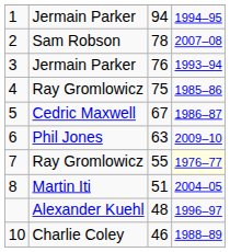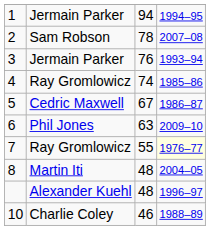 <table class="wikitable">
 <tr>
 </tr>
 <tr>
 <td>1</td>
 <td>Jermain Parker</td>
 <td>94</td>
 <td style="font-size:80%;"><a href='#'>1994–95</a></td>
 </tr>
 <tr>
 <td>2</td>
 <td>Sam Robson</td>
 <td>78</td>
 <td style="font-size:80%;"><a href='#'>2007–08</a></td>
 </tr>
 <tr>
 <td>3</td>
 <td>Jermain Parker</td>
 <td>76</td>
 <td style="font-size:80%;"><a href='#'>1993–94</a></td>
 </tr>
 <tr>
 <td>4</td>
 <td>Ray Gromlowicz</td>
-<td>75</td>
+<td>74</td>
 <td style="font-size:80%;"><a href='#'>1985–86</a></td>
 </tr>
 <tr>
 <td>5</td>
 <td><a href='#'>Cedric Maxwell</a></td>
 <td>67</td>
 <td style="font-size:80%;"><a href='#'>1986–87</a></td>
 </tr>
 <tr>
 <td>6</td>
 <td><a href='#'>Phil Jones</a></td>
 <td>63</td>
 <td style="font-size:80%;"><a href='#'>2009–10</a></td>
 </tr>
 <tr>
 <td>7</td>
 <td>Ray Gromlowicz</td>
 <td>55</td>
 <td style="background: lightyellow; font-size:80%;"><a href='#'>1976–77</a></td>
 </tr>
 <tr>
 <td>8</td>
 <td><a href='#'>Martin Iti</a></td>
-<td>51</td>
+<td>48</td>
 <td style="font-size:80%;"><a href='#'>2004–05</a></td>
 </tr>
 <tr>
 <td></td>
 <td><a href='#'>Alexander Kuehl</a></td>
 <td>48</td>
 <td style="font-size:80%;"><a href='#'>1996–97</a></td>
 </tr>
 <tr>
 <td>10</td>
 <td>Charlie Coley</td>
 <td>46</td>
 <td style="font-size:80%;"><a href='#'>1988–89</a></td>
 </tr>
 </table>
